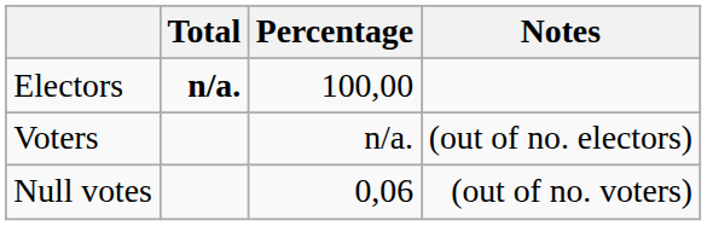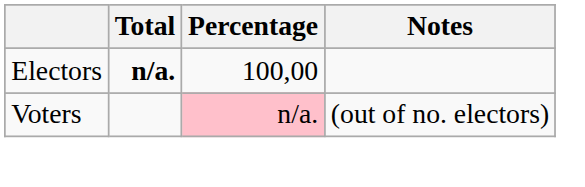 <table class="wikitable">
 <tr>
 <th></th>
 <th>Total</th>
 <th>Percentage</th>
 <th>Notes</th>
 </tr>
 <tr>
 <td>Electors</td>
 <td align=right><strong>n/a.</strong></td>
 <td align=right>100,00</td>
 <td></td>
 </tr>
 <tr>
 <td>Voters</td>
 <td align=right></td>
-<td align=right>n/a.</td>
+<td align=right style="background: pink;">n/a.</td>
 <td align=right>(out of no. electors)</td>
 </tr>
-<tr>
-<td>Null votes</td>
-<td align=right></td>
-<td align=right>0,06</td>
-<td align=right>(out of no. voters)</td>
-</tr>
 </table>
